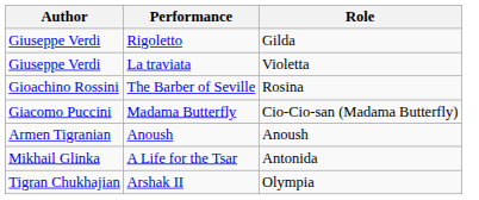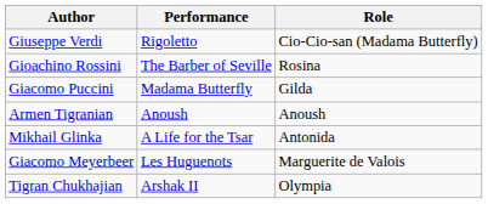 <table class="wikitable">
 <tr>
 <th>Author</th>
 <th>Performance</th>
 <th>Role</th>
 </tr>
 <tr>
 <td><a href='#'>Giuseppe Verdi</a></td>
 <td><a href='#'>Rigoletto</a></td>
-<td>Gilda</td>
-</tr>
-<tr>
-<td><a href='#'>Giuseppe Verdi</a></td>
-<td><a href='#'>La traviata</a></td>
-<td>Violetta</td>
+<td>Cio-Cio-san (Madama Butterfly)</td>
 </tr>
 <tr>
 <td><a href='#'>Gioachino Rossini</a></td>
 <td><a href='#'>The Barber of Seville</a></td>
 <td>Rosina</td>
 </tr>
 <tr>
 <td><a href='#'>Giacomo Puccini</a></td>
 <td><a href='#'>Madama Butterfly</a></td>
-<td>Cio-Cio-san (Madama Butterfly)</td>
+<td>Gilda</td>
 </tr>
 <tr>
 <td><a href='#'>Armen Tigranian</a></td>
 <td><a href='#'>Anoush</a></td>
 <td>Anoush</td>
 </tr>
 <tr>
 <td><a href='#'>Mikhail Glinka</a></td>
 <td><a href='#'>A Life for the Tsar</a></td>
 <td>Antonida</td>
 </tr>
 <tr>
+<td><a href='#'>Giacomo Meyerbeer</a></td>
+<td><a href='#'>Les Huguenots</a></td>
+<td>Marguerite de Valois</td>
+</tr>
+<tr>
 <td><a href='#'>Tigran Chukhajian</a></td>
 <td><a href='#'>Arshak II</a></td>
 <td>Olympia</td>
 </tr>
 </table>
